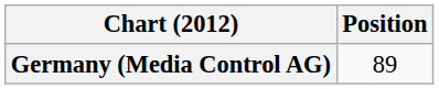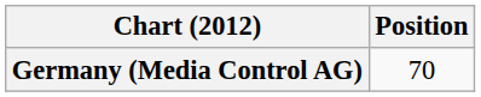 <table class="wikitable plainrowheaders">
 <tr>
 <th>Chart (2012)</th>
 <th>Position</th>
 </tr>
 <tr>
 <th scope="row">Germany (Media Control AG)</th>
-<td style="text-align:center;">89</td>
+<td style="text-align:center;">70</td>
 </tr>
 </table>
